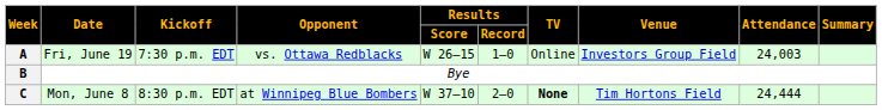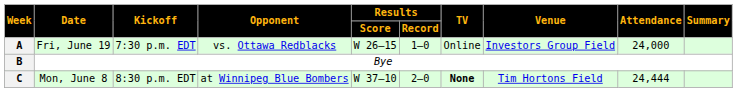 <table class="wikitable" style="font-size: 95%;">
 <tr>
 <th style="background:black;color:#FFB60F;" rowspan=2>Week</th>
 <th style="background:black;color:#FFB60F;" rowspan=2>Date</th>
 <th style="background:black;color:#FFB60F;" rowspan=2>Kickoff</th>
 <th style="background:black;color:#FFB60F;" rowspan=2>Opponent</th>
 <th style="background:black;color:#FFB60F;" colspan=2>Results</th>
 <th style="background:black;color:#FFB60F;" rowspan=2>TV</th>
 <th style="background:black;color:#FFB60F;" rowspan=2>Venue</th>
 <th style="background:black;color:#FFB60F;" rowspan=2>Attendance</th>
 <th style="background:black;color:#FFB60F;" rowspan=2>Summary</th>
 </tr>
 <tr>
 <th style="background:black;color:#FFB60F;">Score</th>
 <th style="background:black;color:#FFB60F;">Record</th>
 </tr>
 <tr align="center" bgcolor="#ddffdd">
 <th align="center"><strong>A</strong></th>
 <td align="center">Fri, June 19</td>
 <td align="center">7:30 p.m. <a href='#'>EDT</a></td>
 <td align="center">vs. <a href='#'>Ottawa Redblacks</a></td>
 <td align="center">W 26–15</td>
 <td align="center">1–0</td>
 <td align="center">Online</td>
 <td align="center"><a href='#'>Investors Group Field</a></td>
-<td align="center">24,003</td>
+<td align="center">24,000</td>
 <td align="center"></td>
 </tr>
 <tr align="center" bgcolor="#ffffff">
 <th align="center"><strong>B</strong></th>
 <td colspan=9 align="center" valign="middle"><em>Bye</em></td>
 </tr>
 <tr align="center" bgcolor="#ddffdd">
 <th align="center"><strong>C</strong></th>
 <td align="center">Mon, June 8</td>
 <td align="center">8:30 p.m. EDT</td>
 <td align="center">at <a href='#'>Winnipeg Blue Bombers</a></td>
 <td align="center">W 37–10</td>
 <td align="center">2–0</td>
 <td align="center"><strong>None</strong></td>
 <td align="center"><a href='#'>Tim Hortons Field</a></td>
 <td align="center">24,444</td>
 <td align="center"></td>
 </tr>
 </table>
